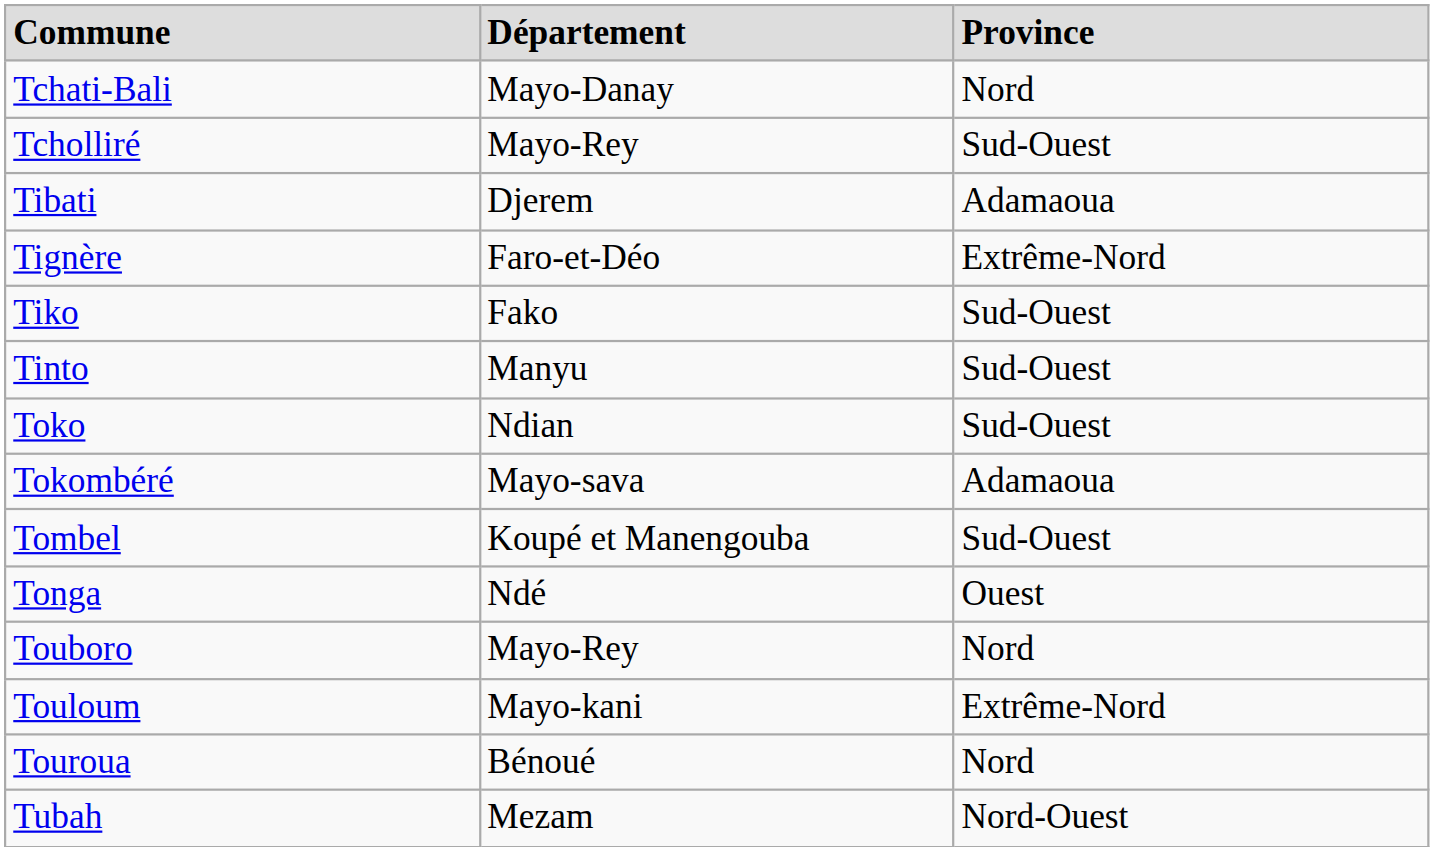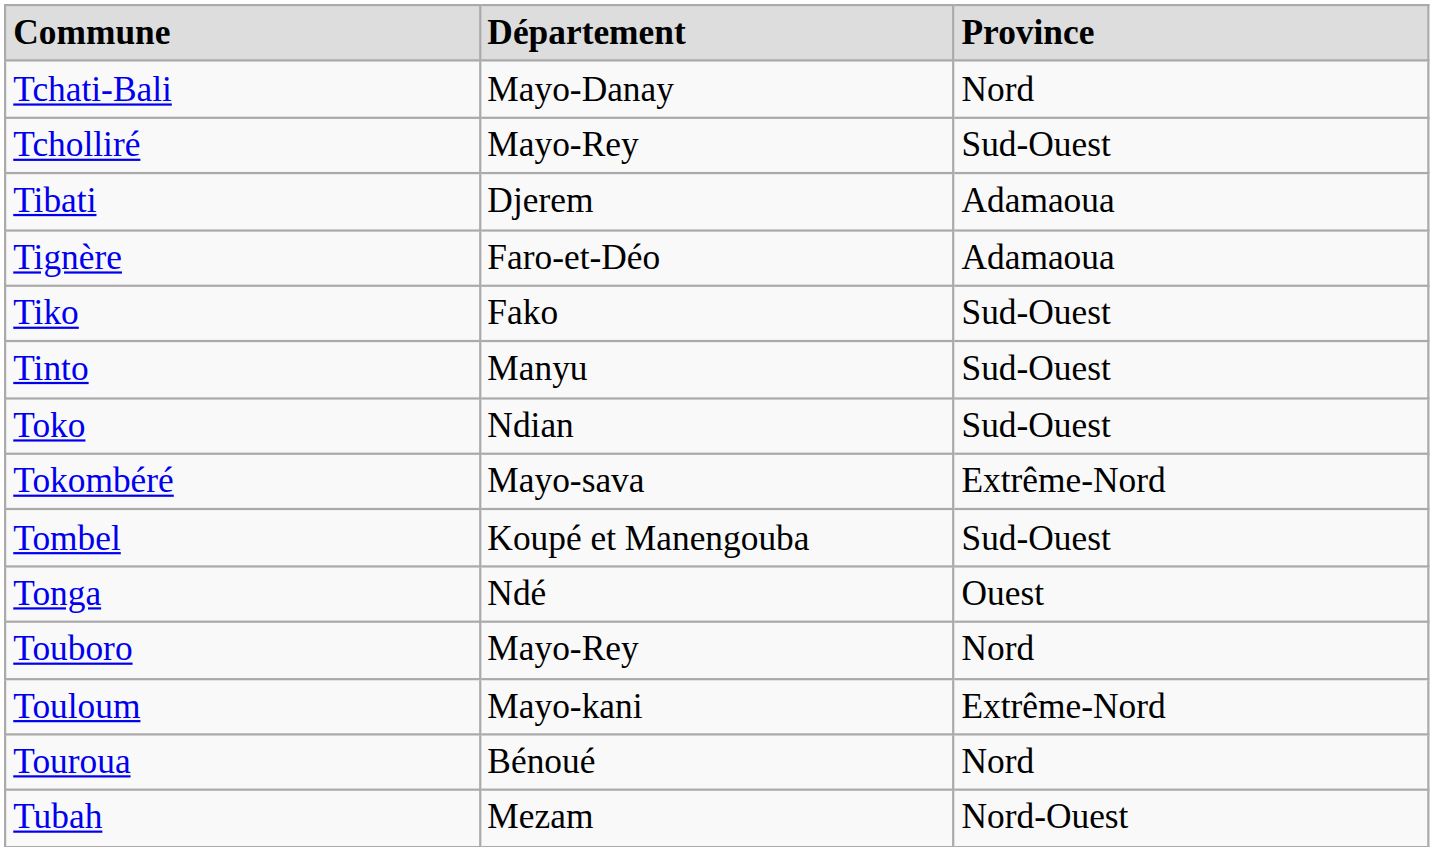 <table class="wikitable" width=51%>
 <tr bgcolor= "#DDDDDD">
 <td width=17%><strong>Commune</strong></td>
 <td width=17%><strong>Département</strong></td>
 <td width=17%><strong>Province</strong></td>
 </tr>
 <tr>
 <td><a href='#'>Tchati-Bali</a></td>
 <td>Mayo-Danay</td>
 <td>Nord</td>
 </tr>
 <tr>
 <td><a href='#'>Tcholliré</a></td>
 <td>Mayo-Rey</td>
 <td>Sud-Ouest</td>
 </tr>
 <tr>
 <td><a href='#'>Tibati</a></td>
 <td>Djerem</td>
 <td>Adamaoua</td>
 </tr>
 <tr>
 <td><a href='#'>Tignère</a></td>
 <td>Faro-et-Déo</td>
-<td>Extrême-Nord</td>
+<td>Adamaoua</td>
 </tr>
 <tr>
 <td><a href='#'>Tiko</a></td>
 <td>Fako</td>
 <td>Sud-Ouest</td>
 </tr>
 <tr>
 <td><a href='#'>Tinto</a></td>
 <td>Manyu</td>
 <td>Sud-Ouest</td>
 </tr>
 <tr>
 <td><a href='#'>Toko</a></td>
 <td>Ndian</td>
 <td>Sud-Ouest</td>
 </tr>
 <tr>
 <td><a href='#'>Tokombéré</a></td>
 <td>Mayo-sava</td>
-<td>Adamaoua</td>
+<td>Extrême-Nord</td>
 </tr>
 <tr>
 <td><a href='#'>Tombel</a></td>
 <td>Koupé et Manengouba</td>
 <td>Sud-Ouest</td>
 </tr>
 <tr>
 <td><a href='#'>Tonga</a></td>
 <td>Ndé</td>
 <td>Ouest</td>
 </tr>
 <tr>
 <td><a href='#'>Touboro</a></td>
 <td>Mayo-Rey</td>
 <td>Nord</td>
 </tr>
 <tr>
 <td><a href='#'>Touloum</a></td>
 <td>Mayo-kani</td>
 <td>Extrême-Nord</td>
 </tr>
 <tr>
 <td><a href='#'>Touroua</a></td>
 <td>Bénoué</td>
 <td>Nord</td>
 </tr>
 <tr>
 <td><a href='#'>Tubah</a></td>
 <td>Mezam</td>
 <td>Nord-Ouest</td>
 </tr>
 </table>
